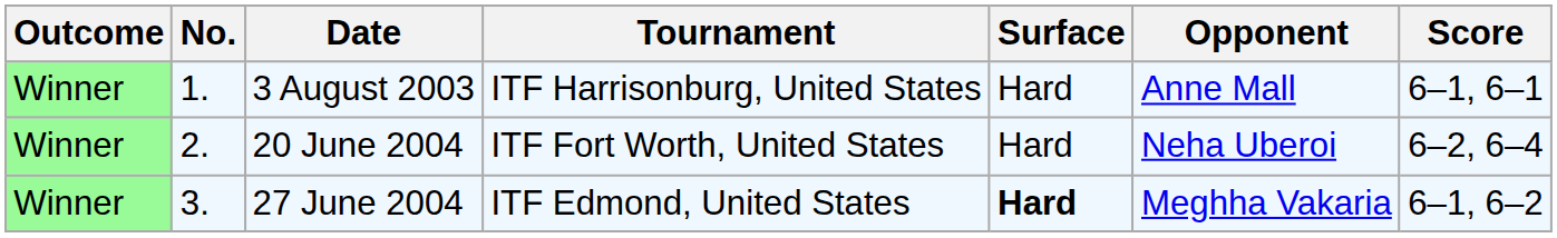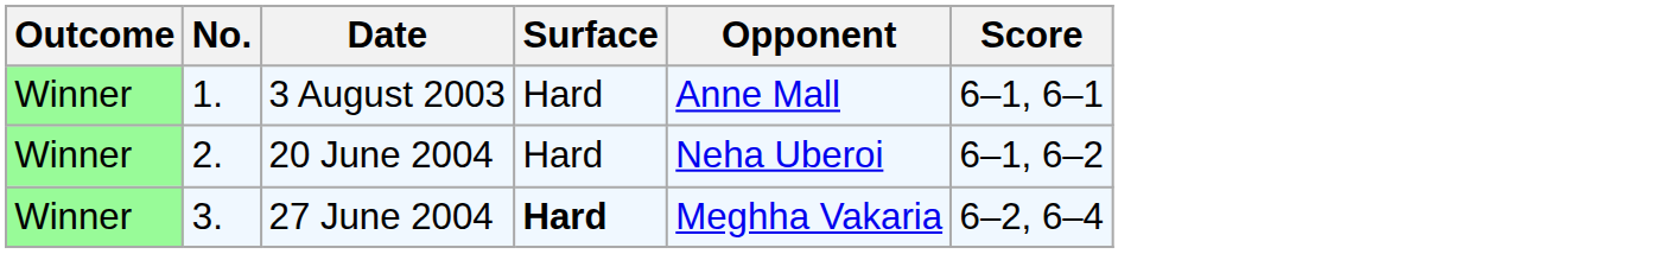 <table class="sortable wikitable" style=font-size:97%>
 <tr>
 <th>Outcome</th>
 <th>No.</th>
 <th>Date</th>
-<th>Tournament</th>
 <th>Surface</th>
 <th>Opponent</th>
 <th class="unsortable">Score</th>
 </tr>
 <tr bgcolor="#f0f8ff">
 <td bgcolor="98FB98">Winner</td>
 <td>1.</td>
 <td>3 August 2003</td>
-<td>ITF Harrisonburg, United States</td>
 <td>Hard</td>
 <td> <a href='#'>Anne Mall</a></td>
 <td>6–1, 6–1</td>
 </tr>
 <tr bgcolor="#f0f8ff">
 <td bgcolor="98FB98">Winner</td>
 <td>2.</td>
 <td>20 June 2004</td>
-<td>ITF Fort Worth, United States</td>
 <td>Hard</td>
 <td> <a href='#'>Neha Uberoi</a></td>
-<td>6–2, 6–4</td>
+<td>6–1, 6–2</td>
 </tr>
 <tr bgcolor="#f0f8ff">
 <td bgcolor="98FB98">Winner</td>
 <td>3.</td>
 <td>27 June 2004</td>
-<td>ITF Edmond, United States</td>
 <td><strong>Hard</strong></td>
 <td> <a href='#'>Meghha Vakaria</a></td>
-<td>6–1, 6–2</td>
+<td>6–2, 6–4</td>
 </tr>
 </table>
